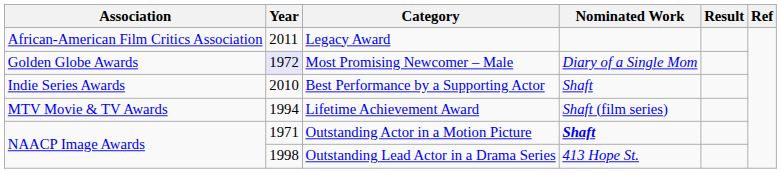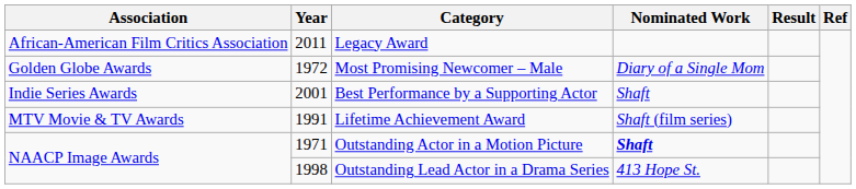 <table class="wikitable">
 <tr>
 <th>Association</th>
 <th>Year</th>
 <th>Category</th>
 <th>Nominated Work</th>
 <th>Result</th>
 <th>Ref</th>
 </tr>
 <tr>
 <td><a href='#'>African-American Film Critics Association</a></td>
 <td>2011</td>
 <td><a href='#'>Legacy Award</a></td>
 <td></td>
 <td></td>
 <td rowspan="7"></td>
 </tr>
 <tr>
 <td><a href='#'>Golden Globe Awards</a></td>
-<td style="background: lavender;">1972</td>
+<td>1972</td>
 <td><a href='#'>Most Promising Newcomer – Male</a></td>
 <td><em><a href='#'>Diary of a Single Mom</a></em></td>
 <td></td>
 </tr>
 <tr>
 <td><a href='#'>Indie Series Awards</a></td>
-<td>2010</td>
+<td>2001</td>
 <td><a href='#'>Best Performance by a Supporting Actor</a></td>
 <td><em><a href='#'>Shaft</a></em></td>
 <td></td>
 </tr>
 <tr>
 <td><a href='#'>MTV Movie & TV Awards</a></td>
-<td>1994</td>
+<td>1991</td>
 <td><a href='#'>Lifetime Achievement Award</a></td>
 <td><a href='#'><em>Shaft</em> (film series)</a></td>
 <td></td>
 </tr>
 <tr>
 <td rowspan="2"><a href='#'>NAACP Image Awards</a></td>
 <td>1971</td>
 <td><a href='#'>Outstanding Actor in a Motion Picture</a></td>
 <td><strong><em><a href='#'>Shaft</a></em></strong></td>
 <td></td>
 </tr>
 <tr>
 <td>1998</td>
 <td><a href='#'>Outstanding Lead Actor in a Drama Series</a></td>
 <td><em><a href='#'>413 Hope St.</a></em></td>
 <td></td>
 </tr>
 </table>
